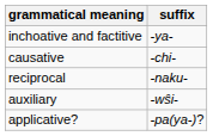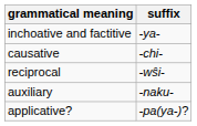 <table class="wikitable">
 <tr>
 <th>grammatical meaning</th>
 <th>suffix</th>
 </tr>
 <tr>
 <td>inchoative and factitive</td>
 <td><em>-ya-</em></td>
 </tr>
 <tr>
 <td>causative</td>
 <td><em>-chi-</em></td>
 </tr>
 <tr>
 <td>reciprocal</td>
-<td><em>-naku-</em></td>
+<td><em>-wŝi-</em></td>
 </tr>
 <tr>
 <td>auxiliary</td>
-<td><em>-wŝi-</em></td>
+<td><em>-naku-</em></td>
 </tr>
 <tr>
 <td>applicative?</td>
 <td><em>-pa(ya-)</em>?</td>
 </tr>
 </table>
